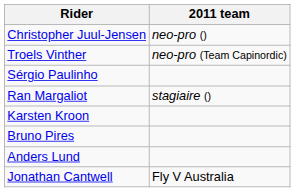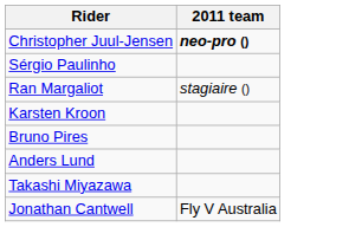 <table class="wikitable">
 <tr>
 <th>Rider</th>
 <th>2011 team</th>
 </tr>
 <tr>
 <td><a href='#'>Christopher Juul-Jensen</a></td>
-<td><em>neo-pro</em> <small>()</small></td>
-</tr>
-<tr>
-<td><a href='#'>Troels Vinther</a></td>
-<td><em>neo-pro</em> <small>(Team Capinordic)</small></td>
+<td><strong><em>neo-pro</em> <small>()</small></strong></td>
 </tr>
 <tr>
 <td><a href='#'>Sérgio Paulinho</a></td>
 <td></td>
 </tr>
 <tr>
 <td><a href='#'>Ran Margaliot</a></td>
 <td><em>stagiaire</em> <small>()</small></td>
 </tr>
 <tr>
 <td><a href='#'>Karsten Kroon</a></td>
 <td></td>
 </tr>
 <tr>
 <td><a href='#'>Bruno Pires</a></td>
 <td></td>
 </tr>
 <tr>
 <td><a href='#'>Anders Lund</a></td>
 <td></td>
 </tr>
 <tr>
+<td><a href='#'>Takashi Miyazawa</a></td>
+<td></td>
+</tr>
+<tr>
 <td><a href='#'>Jonathan Cantwell</a></td>
 <td>Fly V Australia</td>
 </tr>
 </table>
